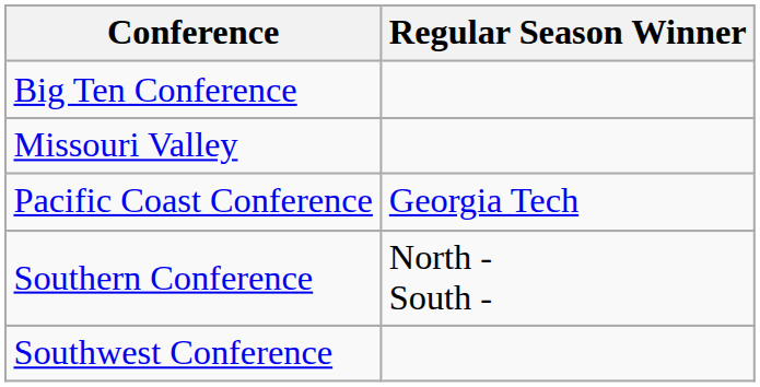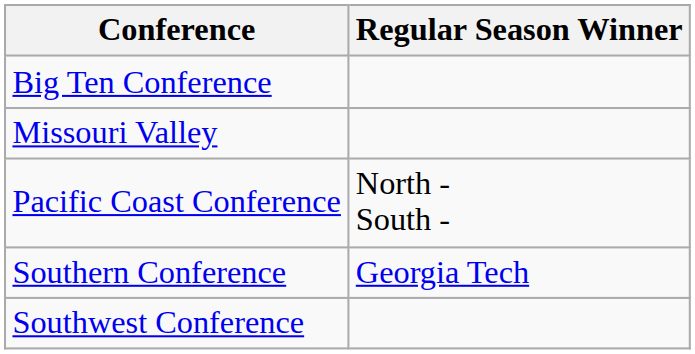 <table class="wikitable">
 <tr>
 <th>Conference</th>
 <th>Regular Season Winner</th>
 </tr>
 <tr>
 <td><a href='#'>Big Ten Conference</a></td>
 <td></td>
 </tr>
 <tr>
 <td><a href='#'>Missouri Valley</a></td>
 <td></td>
 </tr>
 <tr>
 <td><a href='#'>Pacific Coast Conference</a></td>
-<td><a href='#'>Georgia Tech</a></td>
+<td>North - <br>South - </td>
 </tr>
 <tr>
 <td><a href='#'>Southern Conference</a></td>
-<td>North - <br>South - </td>
+<td><a href='#'>Georgia Tech</a></td>
 </tr>
 <tr>
 <td><a href='#'>Southwest Conference</a></td>
 <td></td>
 </tr>
 </table>
